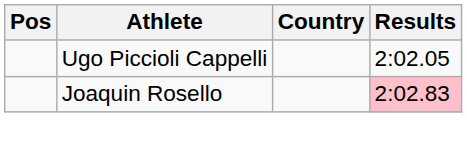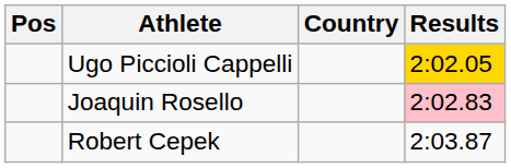 <table class="wikitable">
 <tr>
 <th>Pos</th>
 <th>Athlete</th>
 <th>Country</th>
 <th>Results</th>
 </tr>
 <tr>
 <td align="center"></td>
 <td>Ugo Piccioli Cappelli</td>
 <td></td>
-<td>2:02.05</td>
+<td style="background: gold;">2:02.05</td>
 </tr>
 <tr>
 <td align="center"></td>
 <td>Joaquin Rosello</td>
 <td></td>
 <td style="background: pink;">2:02.83</td>
 </tr>
+<tr>
+<td align="center"></td>
+<td>Robert Cepek</td>
+<td></td>
+<td>2:03.87</td>
+</tr>
 </table>
